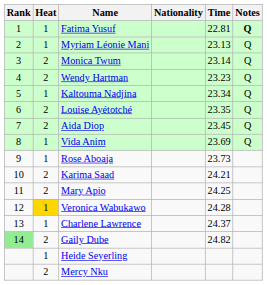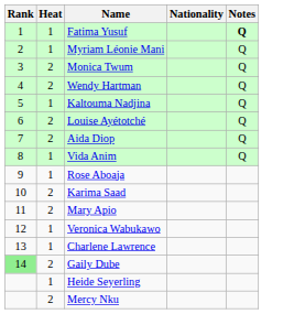 <table class="wikitable sortable" style="text-align:center">
 <tr>
 <th>Rank</th>
 <th>Heat</th>
 <th>Name</th>
 <th>Nationality</th>
-<th>Time</th>
 <th>Notes</th>
 </tr>
 <tr bgcolor=ccffcc>
 <td>1</td>
 <td>1</td>
 <td align=left><a href='#'>Fatima Yusuf</a></td>
 <td align=left></td>
-<td>22.81</td>
 <td><strong>Q</strong></td>
 </tr>
 <tr bgcolor=ccffcc>
 <td>2</td>
 <td>1</td>
 <td align=left><a href='#'>Myriam Léonie Mani</a></td>
 <td align=left></td>
-<td>23.13</td>
 <td>Q</td>
 </tr>
 <tr bgcolor=ccffcc>
 <td>3</td>
 <td>2</td>
 <td align=left><a href='#'>Monica Twum</a></td>
 <td align=left></td>
-<td>23.14</td>
 <td>Q</td>
 </tr>
 <tr bgcolor=ccffcc>
 <td>4</td>
 <td>2</td>
 <td align=left><a href='#'>Wendy Hartman</a></td>
 <td align=left></td>
-<td>23.23</td>
 <td>Q</td>
 </tr>
 <tr bgcolor=ccffcc>
 <td>5</td>
 <td>1</td>
 <td align=left><a href='#'>Kaltouma Nadjina</a></td>
 <td align=left></td>
-<td>23.34</td>
 <td>Q</td>
 </tr>
 <tr bgcolor=ccffcc>
 <td>6</td>
 <td>2</td>
 <td align=left><a href='#'>Louise Ayétotché</a></td>
 <td align=left></td>
-<td>23.35</td>
 <td>Q</td>
 </tr>
 <tr bgcolor=ccffcc>
 <td>7</td>
 <td>2</td>
 <td align=left><a href='#'>Aida Diop</a></td>
 <td align=left></td>
-<td>23.45</td>
 <td>Q</td>
 </tr>
 <tr bgcolor=ccffcc>
 <td>8</td>
 <td>1</td>
 <td align=left><a href='#'>Vida Anim</a></td>
 <td align=left></td>
-<td>23.69</td>
 <td>Q</td>
 </tr>
 <tr>
 <td>9</td>
 <td>1</td>
 <td align=left><a href='#'>Rose Aboaja</a></td>
 <td align=left></td>
-<td>23.73</td>
 <td></td>
 </tr>
 <tr>
 <td>10</td>
 <td>2</td>
 <td align=left><a href='#'>Karima Saad</a></td>
 <td align=left></td>
-<td>24.21</td>
 <td></td>
 </tr>
 <tr>
 <td>11</td>
 <td>2</td>
 <td align=left><a href='#'>Mary Apio</a></td>
 <td align=left></td>
-<td>24.25</td>
 <td></td>
 </tr>
 <tr>
 <td>12</td>
-<td style="background: gold;">1</td>
+<td>1</td>
 <td align=left><a href='#'>Veronica Wabukawo</a></td>
 <td align=left></td>
-<td>24.28</td>
 <td></td>
 </tr>
 <tr>
 <td>13</td>
 <td>1</td>
 <td align=left><a href='#'>Charlene Lawrence</a></td>
 <td align=left></td>
-<td>24.37</td>
 <td></td>
 </tr>
 <tr>
 <td style="background: lightgreen;">14</td>
 <td>2</td>
 <td align=left><a href='#'>Gaily Dube</a></td>
 <td align=left></td>
-<td>24.82</td>
 <td></td>
 </tr>
 <tr>
 <td></td>
 <td>1</td>
 <td align=left><a href='#'>Heide Seyerling</a></td>
 <td align=left></td>
 <td></td>
-<td></td>
 </tr>
 <tr>
 <td></td>
 <td>2</td>
 <td align=left><a href='#'>Mercy Nku</a></td>
 <td align=left></td>
 <td></td>
-<td></td>
 </tr>
 </table>
